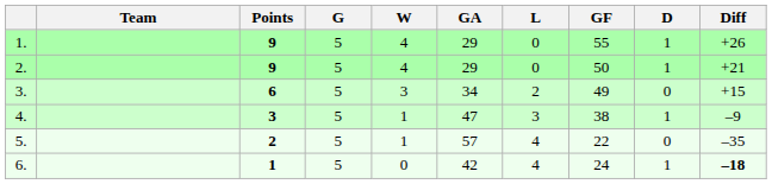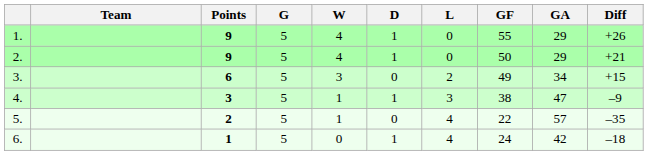 <table class=wikitable style="text-align:center">
 <tr bgcolor="#DCDCDC">
 <th width="25"></th>
 <th width="200">Team</th>
 <th width="60">Points</th>
 <th width="60">G</th>
 <th width="60">W</th>
-<th width="60">GA</th>
+<th width="60">D</th>
 <th width="60">L</th>
 <th width="60">GF</th>
-<th width="60">D</th>
+<th width="60">GA</th>
 <th width="60">Diff</th>
 </tr>
 <tr bgcolor=#AAFFAA>
 <td>1.</td>
 <td align=left></td>
 <td><strong>9</strong></td>
 <td>5</td>
 <td>4</td>
-<td>29</td>
+<td>1</td>
 <td>0</td>
 <td>55</td>
-<td>1</td>
+<td>29</td>
 <td>+26</td>
 </tr>
 <tr bgcolor=#AAFFAA>
 <td>2.</td>
 <td align=left></td>
 <td><strong>9</strong></td>
 <td>5</td>
 <td>4</td>
-<td>29</td>
+<td>1</td>
 <td>0</td>
 <td>50</td>
-<td>1</td>
+<td>29</td>
 <td>+21</td>
 </tr>
 <tr bgcolor=#CCFFCC>
 <td>3.</td>
 <td align=left></td>
 <td><strong>6</strong></td>
 <td>5</td>
 <td>3</td>
-<td>34</td>
+<td>0</td>
 <td>2</td>
 <td>49</td>
-<td>0</td>
+<td>34</td>
 <td>+15</td>
 </tr>
 <tr bgcolor=#CCFFCC>
 <td>4.</td>
 <td align=left></td>
 <td><strong>3</strong></td>
 <td>5</td>
 <td>1</td>
-<td>47</td>
+<td>1</td>
 <td>3</td>
 <td>38</td>
-<td>1</td>
+<td>47</td>
 <td>–9</td>
 </tr>
 <tr bgcolor=#EEFFEE>
 <td>5.</td>
 <td align=left></td>
 <td><strong>2</strong></td>
 <td>5</td>
 <td>1</td>
-<td>57</td>
+<td>0</td>
 <td>4</td>
 <td>22</td>
-<td>0</td>
+<td>57</td>
 <td>–35</td>
 </tr>
 <tr bgcolor=#EEFFEE>
 <td>6.</td>
 <td align=left></td>
 <td><strong>1</strong></td>
 <td>5</td>
 <td>0</td>
-<td>42</td>
+<td>1</td>
 <td>4</td>
 <td>24</td>
-<td>1</td>
-<td><strong>–18</strong></td>
+<td>42</td>
+<td>–18</td>
 </tr>
 </table>
